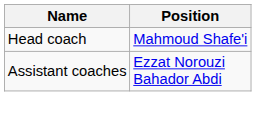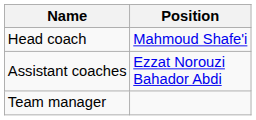 <table class=wikitable>
 <tr>
 <th>Name</th>
 <th>Position</th>
 </tr>
 <tr>
 <td>Head coach</td>
 <td> <a href='#'>Mahmoud Shafe'i</a></td>
 </tr>
 <tr>
 <td>Assistant coaches</td>
 <td> <a href='#'>Ezzat Norouzi</a><br> <a href='#'>Bahador Abdi</a></td>
 </tr>
+<tr>
+<td>Team manager</td>
+<td></td>
+</tr>
 </table>
